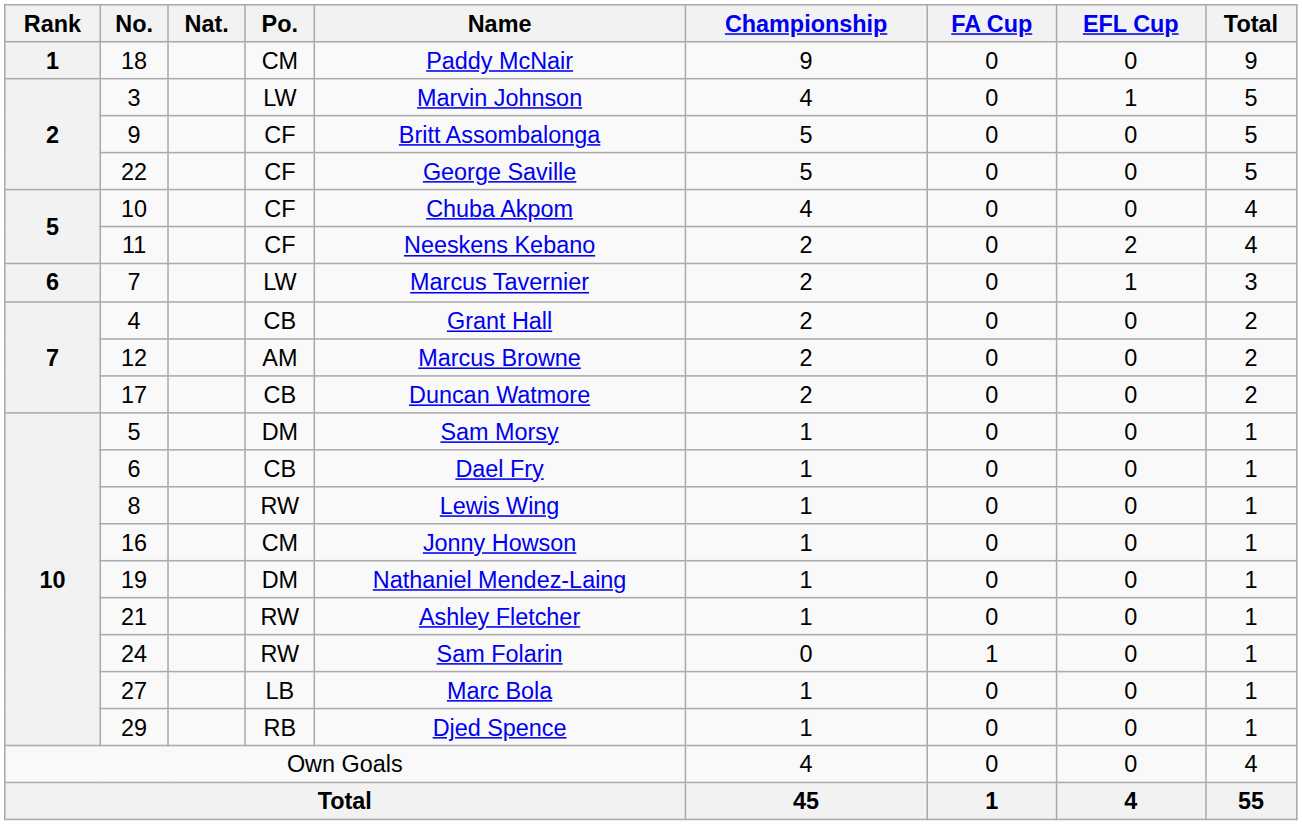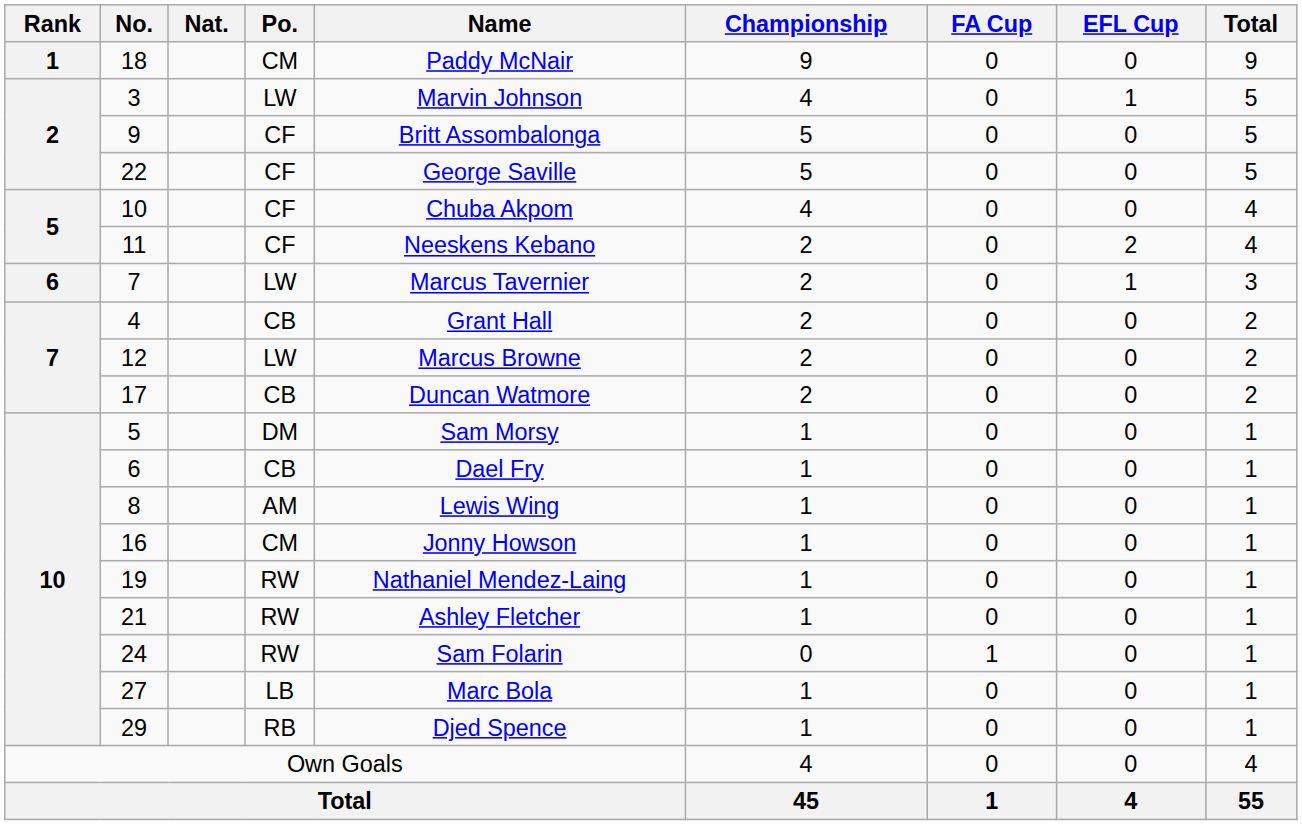 <table class="wikitable" style="text-align:center; font-size:95%; width:95%;">
 <tr>
 <th>Rank</th>
 <th>No.</th>
 <th>Nat.</th>
 <th>Po.</th>
 <th>Name</th>
 <th><a href='#'>Championship</a></th>
 <th><a href='#'>FA Cup</a></th>
 <th><a href='#'>EFL Cup</a></th>
 <th>Total</th>
 </tr>
 <tr>
 <th rowspan=1>1</th>
 <td>18</td>
 <td></td>
 <td>CM</td>
 <td><a href='#'>Paddy McNair</a></td>
 <td>9</td>
 <td>0</td>
 <td>0</td>
 <td>9</td>
 </tr>
 <tr>
 <th rowspan=3>2</th>
 <td>3</td>
 <td></td>
 <td>LW</td>
 <td><a href='#'>Marvin Johnson</a></td>
 <td>4</td>
 <td>0</td>
 <td>1</td>
 <td>5</td>
 </tr>
 <tr>
 <td>9</td>
 <td></td>
 <td>CF</td>
 <td><a href='#'>Britt Assombalonga</a></td>
 <td>5</td>
 <td>0</td>
 <td>0</td>
 <td>5</td>
 </tr>
 <tr>
 <td>22</td>
 <td></td>
 <td>CF</td>
 <td><a href='#'>George Saville</a></td>
 <td>5</td>
 <td>0</td>
 <td>0</td>
 <td>5</td>
 </tr>
 <tr>
 <th rowspan=2>5</th>
 <td>10</td>
 <td></td>
 <td>CF</td>
 <td><a href='#'>Chuba Akpom</a></td>
 <td>4</td>
 <td>0</td>
 <td>0</td>
 <td>4</td>
 </tr>
 <tr>
 <td>11</td>
 <td></td>
 <td>CF</td>
 <td><a href='#'>Neeskens Kebano</a></td>
 <td>2</td>
 <td>0</td>
 <td>2</td>
 <td>4</td>
 </tr>
 <tr>
 <th rowspan=1>6</th>
 <td>7</td>
 <td></td>
 <td>LW</td>
 <td><a href='#'>Marcus Tavernier</a></td>
 <td>2</td>
 <td>0</td>
 <td>1</td>
 <td>3</td>
 </tr>
 <tr>
 <th rowspan=3>7</th>
 <td>4</td>
 <td></td>
 <td>CB</td>
 <td><a href='#'>Grant Hall</a></td>
 <td>2</td>
 <td>0</td>
 <td>0</td>
 <td>2</td>
 </tr>
 <tr>
 <td>12</td>
 <td></td>
-<td>AM</td>
+<td>LW</td>
 <td><a href='#'>Marcus Browne</a></td>
 <td>2</td>
 <td>0</td>
 <td>0</td>
 <td>2</td>
 </tr>
 <tr>
 <td>17</td>
 <td></td>
 <td>CB</td>
 <td><a href='#'>Duncan Watmore</a></td>
 <td>2</td>
 <td>0</td>
 <td>0</td>
 <td>2</td>
 </tr>
 <tr>
 <th rowspan=9>10</th>
 <td>5</td>
 <td></td>
 <td>DM</td>
 <td><a href='#'>Sam Morsy</a></td>
 <td>1</td>
 <td>0</td>
 <td>0</td>
 <td>1</td>
 </tr>
 <tr>
 <td>6</td>
 <td></td>
 <td>CB</td>
 <td><a href='#'>Dael Fry</a></td>
 <td>1</td>
 <td>0</td>
 <td>0</td>
 <td>1</td>
 </tr>
 <tr>
 <td>8</td>
 <td></td>
-<td>RW</td>
+<td>AM</td>
 <td><a href='#'>Lewis Wing</a></td>
 <td>1</td>
 <td>0</td>
 <td>0</td>
 <td>1</td>
 </tr>
 <tr>
 <td>16</td>
 <td></td>
 <td>CM</td>
 <td><a href='#'>Jonny Howson</a></td>
 <td>1</td>
 <td>0</td>
 <td>0</td>
 <td>1</td>
 </tr>
 <tr>
 <td>19</td>
 <td></td>
-<td>DM</td>
+<td>RW</td>
 <td><a href='#'>Nathaniel Mendez-Laing</a></td>
 <td>1</td>
 <td>0</td>
 <td>0</td>
 <td>1</td>
 </tr>
 <tr>
 <td>21</td>
 <td></td>
 <td>RW</td>
 <td><a href='#'>Ashley Fletcher</a></td>
 <td>1</td>
 <td>0</td>
 <td>0</td>
 <td>1</td>
 </tr>
 <tr>
 <td>24</td>
 <td></td>
 <td>RW</td>
 <td><a href='#'>Sam Folarin</a></td>
 <td>0</td>
 <td>1</td>
 <td>0</td>
 <td>1</td>
 </tr>
 <tr>
 <td>27</td>
 <td></td>
 <td>LB</td>
 <td><a href='#'>Marc Bola</a></td>
 <td>1</td>
 <td>0</td>
 <td>0</td>
 <td>1</td>
 </tr>
 <tr>
 <td>29</td>
 <td></td>
 <td>RB</td>
 <td><a href='#'>Djed Spence</a></td>
 <td>1</td>
 <td>0</td>
 <td>0</td>
 <td>1</td>
 </tr>
 <tr>
 <td colspan=5>Own Goals</td>
 <td>4</td>
 <td>0</td>
 <td>0</td>
 <td>4</td>
 </tr>
 <tr>
 <th colspan=5>Total</th>
 <th>45</th>
 <th>1</th>
 <th>4</th>
 <th>55</th>
 </tr>
 </table>
